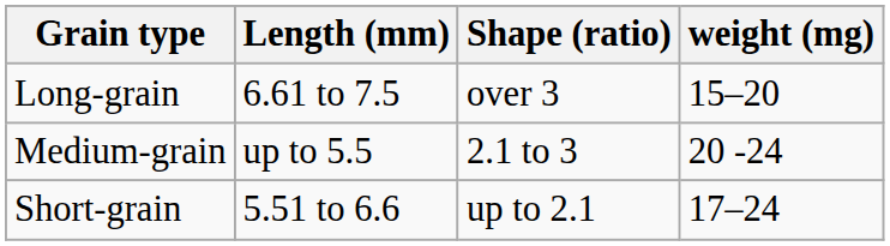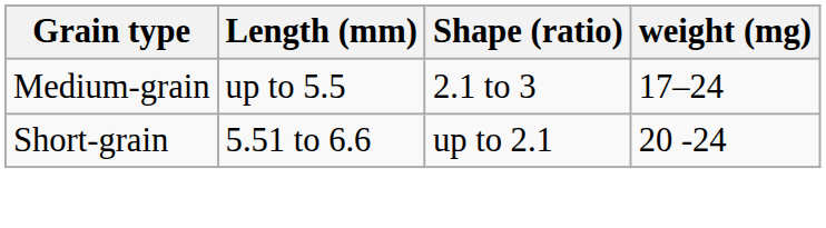 <table class="wikitable">
 <tr>
 <th>Grain type</th>
 <th>Length (mm)</th>
 <th>Shape (ratio)<br></th>
 <th>weight (mg)</th>
 </tr>
 <tr>
-<td>Long-grain</td>
-<td>6.61 to 7.5</td>
-<td>over 3</td>
-<td>15–20</td>
-</tr>
-<tr>
 <td>Medium-grain</td>
 <td>up to 5.5</td>
 <td>2.1 to 3</td>
-<td>20 -24</td>
+<td>17–24</td>
 </tr>
 <tr>
 <td>Short-grain</td>
 <td>5.51 to 6.6</td>
 <td>up to 2.1</td>
-<td>17–24</td>
+<td>20 -24</td>
 </tr>
 </table>
